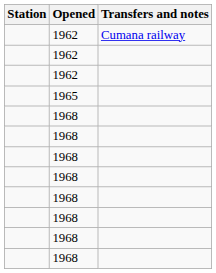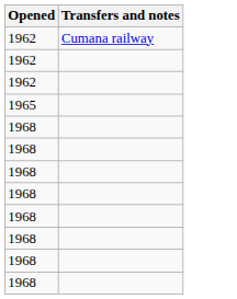 <table class="wikitable">
 <tr>
-<th>Station</th>
 <th>Opened</th>
 <th>Transfers and notes</th>
 </tr>
 <tr>
-<td></td>
 <td>1962</td>
 <td><a href='#'>Cumana railway</a></td>
 </tr>
 <tr>
-<td></td>
 <td>1962</td>
 <td></td>
 </tr>
 <tr>
-<td></td>
 <td>1962</td>
 <td></td>
 </tr>
 <tr>
-<td></td>
 <td>1965</td>
 <td></td>
 </tr>
 <tr>
-<td></td>
 <td>1968</td>
 <td></td>
 </tr>
 <tr>
-<td></td>
 <td>1968</td>
 <td></td>
 </tr>
 <tr>
-<td></td>
 <td>1968</td>
 <td></td>
 </tr>
 <tr>
-<td></td>
 <td>1968</td>
 <td></td>
 </tr>
 <tr>
-<td></td>
 <td>1968</td>
 <td></td>
 </tr>
 <tr>
-<td></td>
 <td>1968</td>
 <td></td>
 </tr>
 <tr>
-<td></td>
 <td>1968</td>
 <td></td>
 </tr>
 <tr>
-<td></td>
 <td>1968</td>
 <td></td>
 </tr>
 </table>
